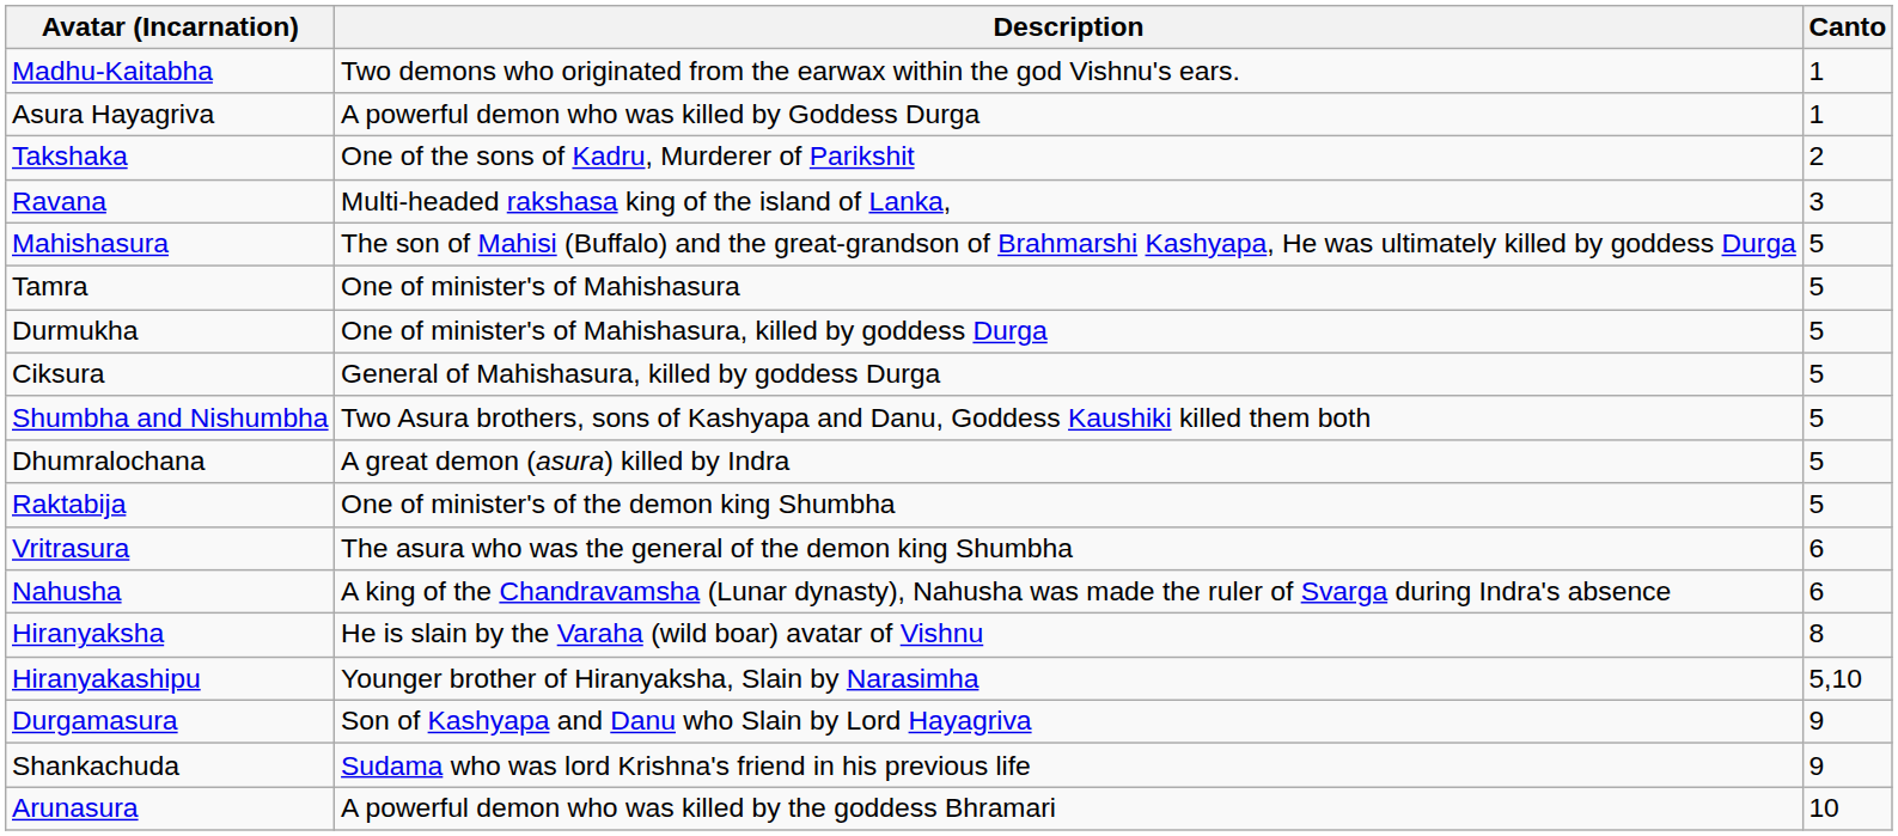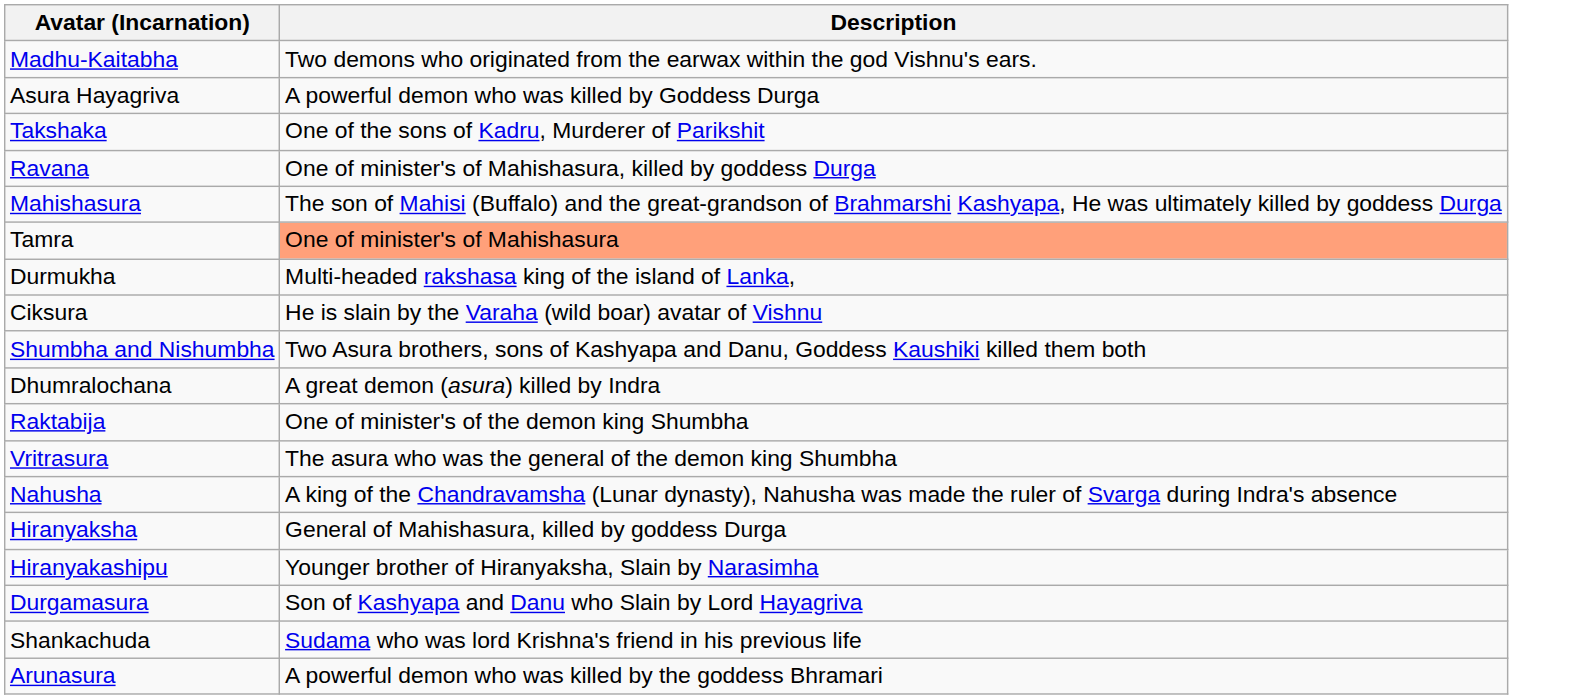 <table class="wikitable sortable">
 <tr>
 <th>Avatar (Incarnation)</th>
 <th>Description</th>
-<th>Canto</th>
 </tr>
 <tr>
 <td><a href='#'>Madhu-Kaitabha</a></td>
 <td>Two demons who originated from the earwax within the god Vishnu's ears.</td>
-<td>1</td>
 </tr>
 <tr>
 <td>Asura Hayagriva</td>
 <td>A powerful demon who was killed by Goddess Durga</td>
-<td>1</td>
 </tr>
 <tr>
 <td><a href='#'>Takshaka</a></td>
 <td>One of the sons of <a href='#'>Kadru</a>, Murderer of <a href='#'>Parikshit</a></td>
-<td>2</td>
 </tr>
 <tr>
 <td><a href='#'>Ravana</a></td>
-<td>Multi-headed <a href='#'>rakshasa</a> king of the island of <a href='#'>Lanka</a>,</td>
-<td>3</td>
+<td>One of minister's of Mahishasura, killed by goddess <a href='#'>Durga</a></td>
 </tr>
 <tr>
 <td><a href='#'>Mahishasura</a></td>
 <td>The son of <a href='#'>Mahisi</a> (Buffalo) and the great-grandson of <a href='#'>Brahmarshi</a> <a href='#'>Kashyapa</a>, He was ultimately killed by goddess <a href='#'>Durga</a></td>
-<td>5</td>
 </tr>
 <tr>
 <td>Tamra</td>
-<td>One of minister's of Mahishasura</td>
-<td>5</td>
+<td style="background: lightsalmon;">One of minister's of Mahishasura</td>
 </tr>
 <tr>
 <td>Durmukha</td>
-<td>One of minister's of Mahishasura, killed by goddess <a href='#'>Durga</a></td>
-<td>5</td>
+<td>Multi-headed <a href='#'>rakshasa</a> king of the island of <a href='#'>Lanka</a>,</td>
 </tr>
 <tr>
 <td>Ciksura</td>
-<td>General of Mahishasura, killed by goddess Durga</td>
-<td>5</td>
+<td>He is slain by the <a href='#'>Varaha</a> (wild boar) avatar of <a href='#'>Vishnu</a></td>
 </tr>
 <tr>
 <td><a href='#'>Shumbha and Nishumbha</a></td>
 <td>Two Asura brothers, sons of Kashyapa and Danu, Goddess <a href='#'>Kaushiki</a> killed them both</td>
-<td>5</td>
 </tr>
 <tr>
 <td>Dhumralochana</td>
 <td>A great demon (<em>asura</em>) killed by Indra</td>
-<td>5</td>
 </tr>
 <tr>
 <td><a href='#'>Raktabija</a></td>
 <td>One of minister's of the demon king Shumbha</td>
-<td>5</td>
 </tr>
 <tr>
 <td><a href='#'>Vritrasura</a></td>
 <td>The asura who was the general of the demon king Shumbha</td>
-<td>6</td>
 </tr>
 <tr>
 <td><a href='#'>Nahusha</a></td>
 <td>A king of the <a href='#'>Chandravamsha</a> (Lunar dynasty), Nahusha was made the ruler of <a href='#'>Svarga</a> during Indra's absence</td>
-<td>6</td>
 </tr>
 <tr>
 <td><a href='#'>Hiranyaksha</a></td>
-<td>He is slain by the <a href='#'>Varaha</a> (wild boar) avatar of <a href='#'>Vishnu</a></td>
-<td>8</td>
+<td>General of Mahishasura, killed by goddess Durga</td>
 </tr>
 <tr>
 <td><a href='#'>Hiranyakashipu</a></td>
 <td>Younger brother of Hiranyaksha, Slain by <a href='#'>Narasimha</a></td>
-<td>5,10</td>
 </tr>
 <tr>
 <td><a href='#'>Durgamasura</a></td>
 <td>Son of <a href='#'>Kashyapa</a> and <a href='#'>Danu</a> who Slain by Lord <a href='#'>Hayagriva</a></td>
-<td>9</td>
 </tr>
 <tr>
 <td>Shankachuda</td>
 <td><a href='#'>Sudama</a> who was lord Krishna's friend in his previous life</td>
-<td>9</td>
 </tr>
 <tr>
 <td><a href='#'>Arunasura</a></td>
 <td>A powerful demon who was killed by the goddess Bhramari</td>
-<td>10</td>
 </tr>
 </table>
